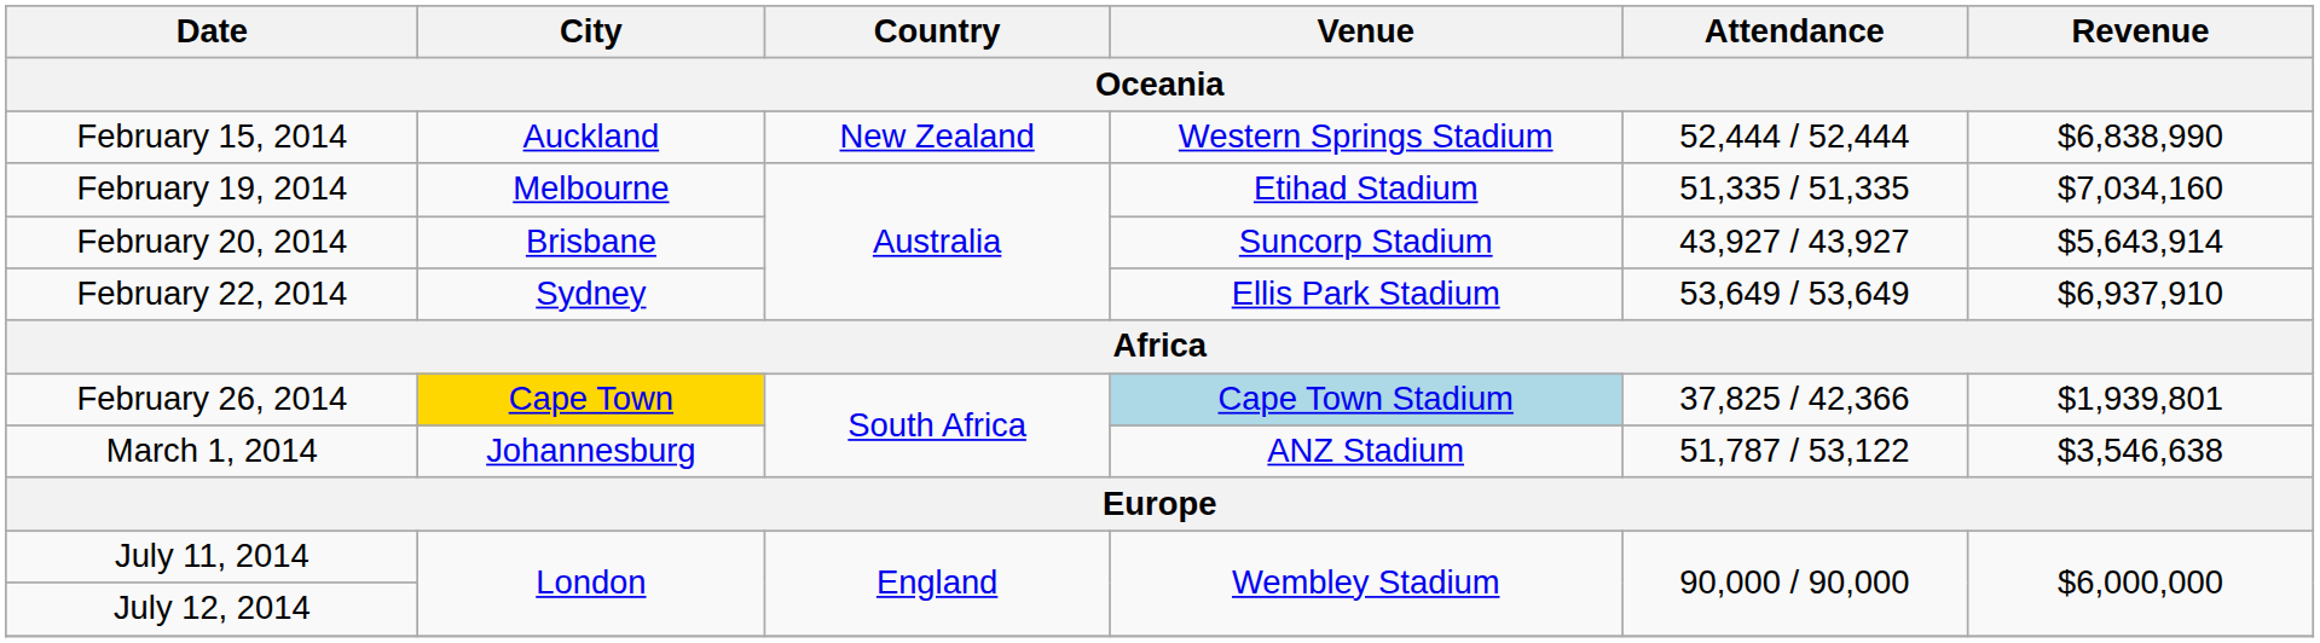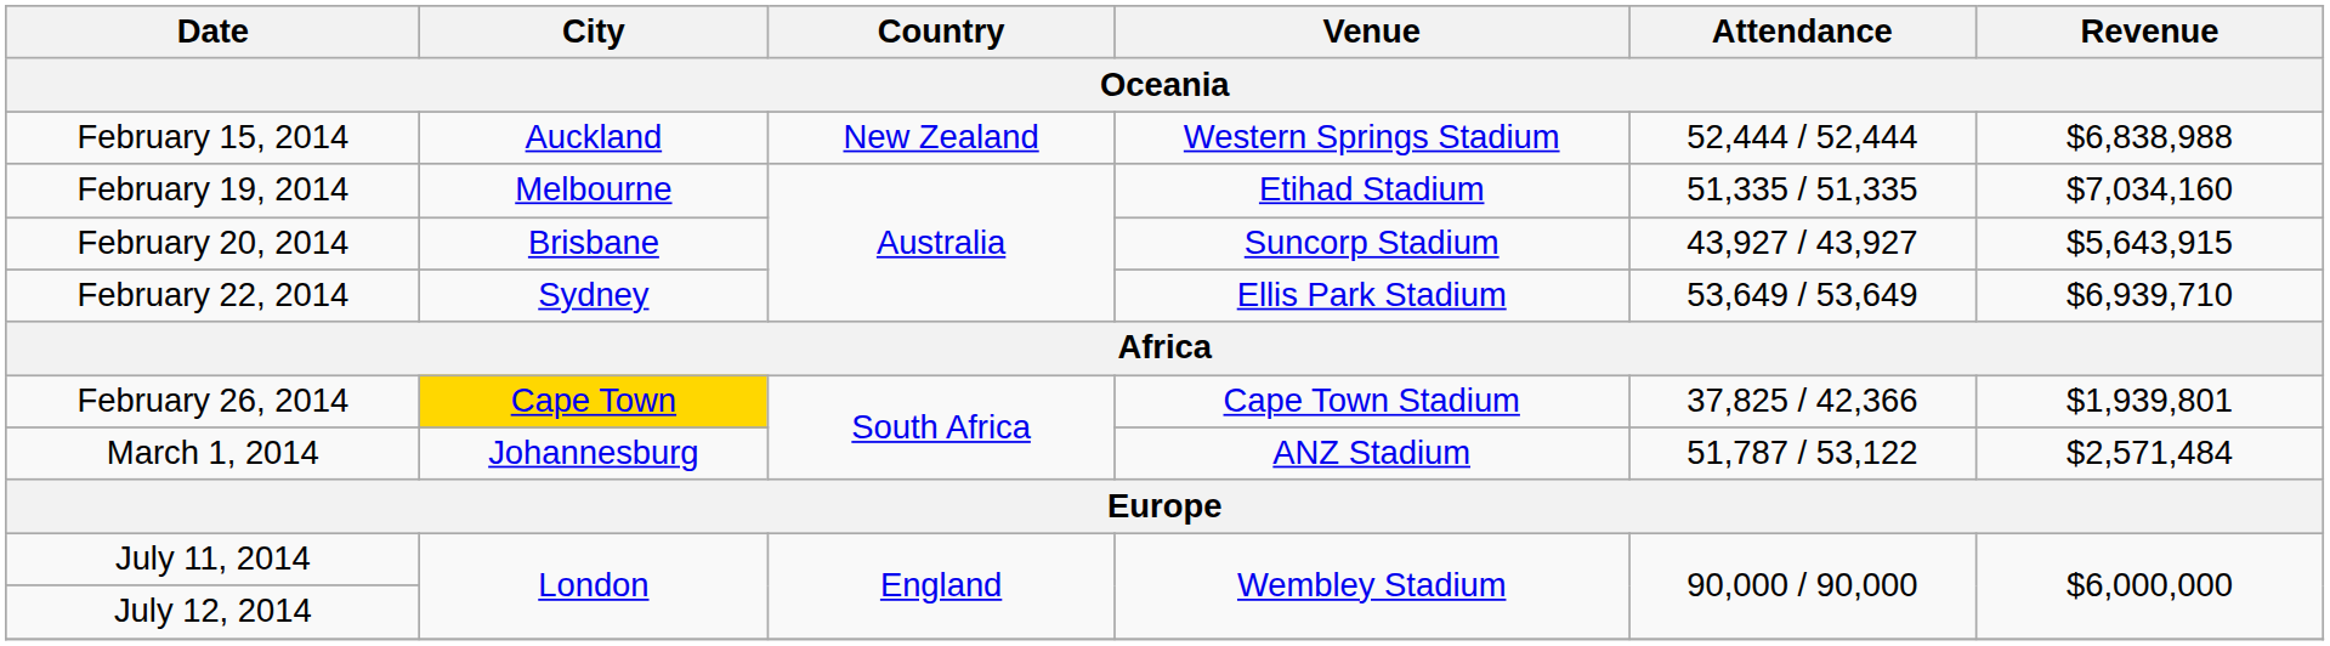 <table class="wikitable" style="text-align:center;">
 <tr>
 <th scope="col" style="width:12em;">Date</th>
 <th scope="col" style="width:10em;">City</th>
 <th scope="col" style="width:10em;">Country</th>
 <th scope="col" style="width:15em;">Venue</th>
 <th scope="col" style="width:10em;">Attendance</th>
 <th scope="col" style="width:10em;">Revenue</th>
 </tr>
 <tr>
 <th colspan="7">Oceania</th>
 </tr>
 <tr>
 <td>February 15, 2014</td>
 <td><a href='#'>Auckland</a></td>
 <td><a href='#'>New Zealand</a></td>
 <td><a href='#'>Western Springs Stadium</a></td>
 <td>52,444 / 52,444</td>
-<td>$6,838,990</td>
+<td>$6,838,988</td>
 </tr>
 <tr>
 <td>February 19, 2014</td>
 <td><a href='#'>Melbourne</a></td>
 <td rowspan="3"><a href='#'>Australia</a></td>
 <td><a href='#'>Etihad Stadium</a></td>
 <td>51,335 / 51,335</td>
 <td>$7,034,160</td>
 </tr>
 <tr>
 <td>February 20, 2014</td>
 <td><a href='#'>Brisbane</a></td>
 <td><a href='#'>Suncorp Stadium</a></td>
 <td>43,927 / 43,927</td>
-<td>$5,643,914</td>
+<td>$5,643,915</td>
 </tr>
 <tr>
 <td>February 22, 2014</td>
 <td><a href='#'>Sydney</a></td>
 <td><a href='#'>Ellis Park Stadium</a></td>
 <td>53,649 / 53,649</td>
-<td>$6,937,910</td>
+<td>$6,939,710</td>
 </tr>
 <tr>
 <th colspan="7">Africa</th>
 </tr>
 <tr>
 <td>February 26, 2014</td>
 <td style="background: gold;"><a href='#'>Cape Town</a></td>
 <td rowspan="2"><a href='#'>South Africa</a></td>
-<td style="background: lightblue;"><a href='#'>Cape Town Stadium</a></td>
+<td><a href='#'>Cape Town Stadium</a></td>
 <td>37,825 / 42,366</td>
 <td>$1,939,801</td>
 </tr>
 <tr>
 <td>March 1, 2014</td>
 <td><a href='#'>Johannesburg</a></td>
 <td><a href='#'>ANZ Stadium</a></td>
 <td>51,787 / 53,122</td>
-<td>$3,546,638</td>
+<td>$2,571,484</td>
 </tr>
 <tr>
 <th colspan="7">Europe</th>
 </tr>
 <tr>
 <td>July 11, 2014</td>
 <td rowspan="2"><a href='#'>London</a></td>
 <td rowspan="2"><a href='#'>England</a></td>
 <td rowspan="2"><a href='#'>Wembley Stadium</a></td>
 <td rowspan="2">90,000 / 90,000</td>
 <td rowspan="2">$6,000,000</td>
 </tr>
 <tr>
 <td>July 12, 2014</td>
 </tr>
 <tr>
 </tr>
 <tr>
 </tr>
 </table>
